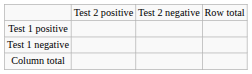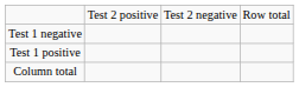 <table class="wikitable" style="text-align:center; margin:1em auto;">
 <tr>
 <td></td>
 <td>Test 2 positive</td>
 <td>Test 2 negative</td>
 <td>Row total</td>
 </tr>
 <tr>
-<td>Test 1 positive</td>
+<td>Test 1 negative</td>
 <td></td>
 <td></td>
 <td></td>
 </tr>
 <tr>
-<td>Test 1 negative</td>
+<td>Test 1 positive</td>
 <td></td>
 <td></td>
 <td></td>
 </tr>
 <tr>
 <td>Column total</td>
 <td></td>
 <td></td>
 <td></td>
 </tr>
 </table>
